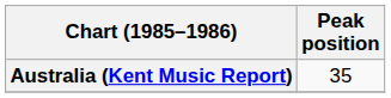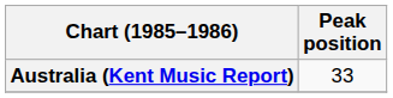 <table class="wikitable sortable plainrowheaders" style="text-align:center">
 <tr>
 <th>Chart (1985–1986)</th>
 <th>Peak<br>position</th>
 </tr>
 <tr>
 <th scope="row">Australia (<a href='#'>Kent Music Report</a>)</th>
-<td>35</td>
+<td>33</td>
 </tr>
 <tr>
 </tr>
 <tr>
 </tr>
 <tr>
 </tr>
 <tr>
 </tr>
 <tr>
 </tr>
 <tr>
 </tr>
 <tr>
 </tr>
 <tr>
 </tr>
 <tr>
 </tr>
 <tr>
 </tr>
 <tr>
 </tr>
 </table>
